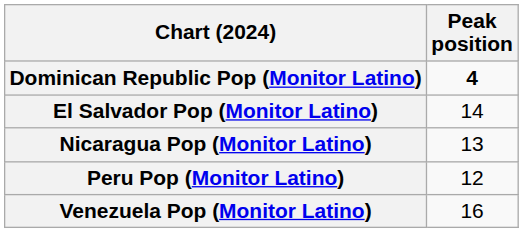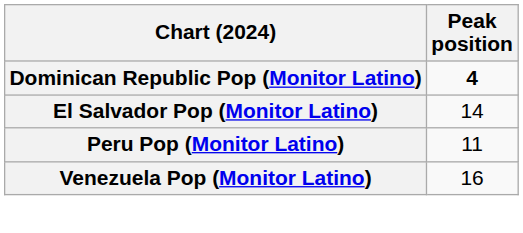 <table class="wikitable sortable plainrowheaders" style="text-align:center">
 <tr>
 <th scope="col">Chart (2024)</th>
 <th scope="col">Peak<br>position</th>
 </tr>
 <tr>
 <th scope="row">Dominican Republic Pop (<a href='#'>Monitor Latino</a>)</th>
 <td><strong>4</strong></td>
 </tr>
 <tr>
 <th scope="row">El Salvador Pop (<a href='#'>Monitor Latino</a>)</th>
 <td>14</td>
 </tr>
 <tr>
-<th scope="row">Nicaragua Pop (<a href='#'>Monitor Latino</a>)</th>
-<td>13</td>
-</tr>
-<tr>
 <th scope="row">Peru Pop (<a href='#'>Monitor Latino</a>)</th>
-<td>12</td>
+<td>11</td>
 </tr>
 <tr>
 <th scope="row">Venezuela Pop (<a href='#'>Monitor Latino</a>)</th>
 <td>16</td>
 </tr>
 </table>
